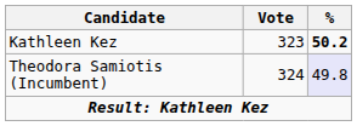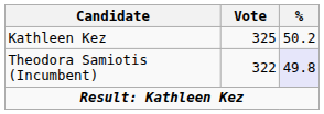 <table class="wikitable">
 <tr>
 <th bgcolor="#DDDDFF" width="200px">Candidate</th>
 <th bgcolor="#DDDDFF" width="50px">Vote</th>
 <th bgcolor="#DDDDFF"  width="30px">%</th>
 </tr>
 <tr>
 <td>Kathleen Kez</td>
-<td align="right">323</td>
-<td align="right"><strong>50.2</strong></td>
+<td align="right">325</td>
+<td align="right">50.2</td>
 </tr>
 <tr>
 <td>Theodora Samiotis (Incumbent)</td>
-<td align="right">324</td>
+<td align="right">322</td>
 <td align="right" style="background: lavender;">49.8</td>
 </tr>
 <tr>
 <td colspan=5 align="center"><strong><em>Result: Kathleen Kez</em></strong></td>
 </tr>
 </table>
